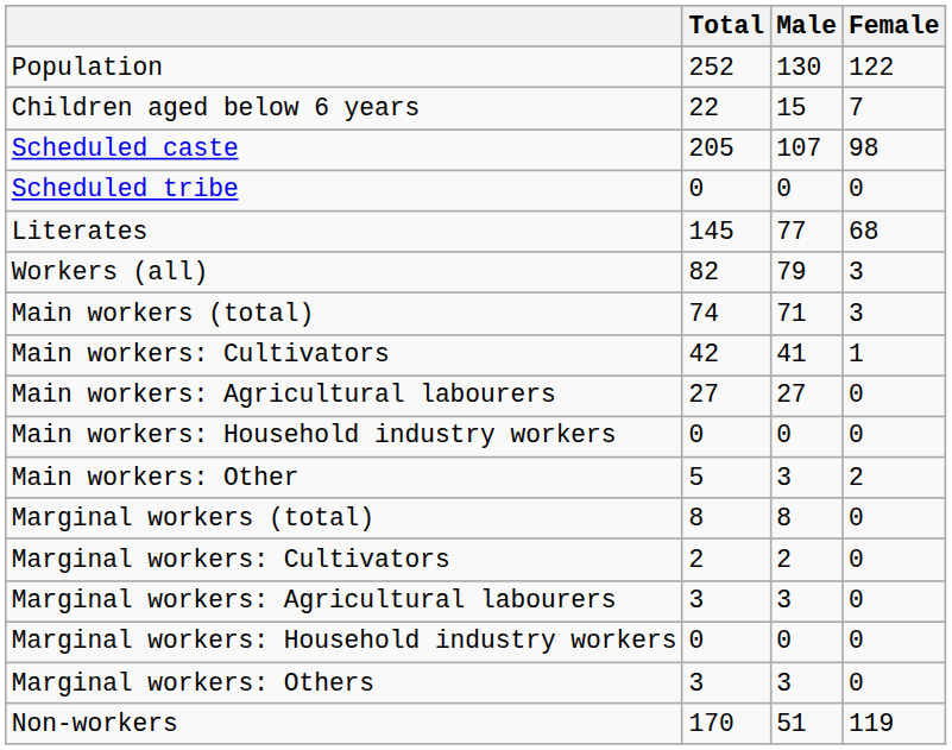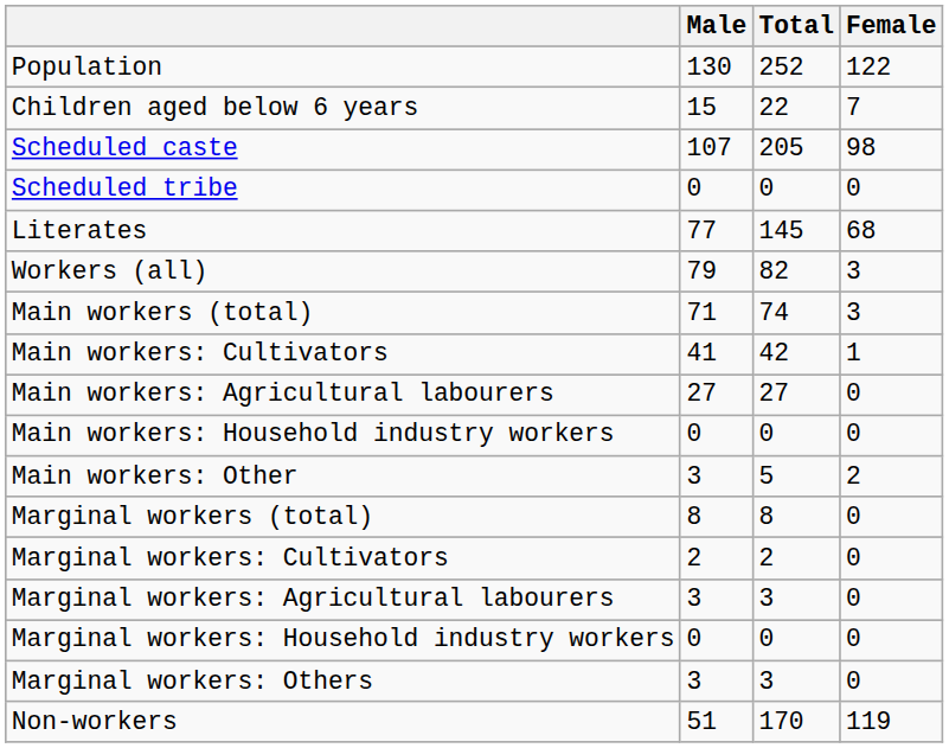 <table class="wikitable sortable">
 <tr>
 <th></th>
+<th>Male</th>
 <th>Total</th>
-<th>Male</th>
 <th>Female</th>
 </tr>
 <tr>
 <td>Population</td>
+<td>130</td>
 <td>252</td>
-<td>130</td>
 <td>122</td>
 </tr>
 <tr>
 <td>Children aged below 6 years</td>
+<td>15</td>
 <td>22</td>
-<td>15</td>
 <td>7</td>
 </tr>
 <tr>
 <td><a href='#'>Scheduled caste</a></td>
+<td>107</td>
 <td>205</td>
-<td>107</td>
 <td>98</td>
 </tr>
 <tr>
 <td><a href='#'>Scheduled tribe</a></td>
 <td>0</td>
 <td>0</td>
 <td>0</td>
 </tr>
 <tr>
 <td>Literates</td>
+<td>77</td>
 <td>145</td>
-<td>77</td>
 <td>68</td>
 </tr>
 <tr>
 <td>Workers (all)</td>
+<td>79</td>
 <td>82</td>
-<td>79</td>
 <td>3</td>
 </tr>
 <tr>
 <td>Main workers (total)</td>
+<td>71</td>
 <td>74</td>
-<td>71</td>
 <td>3</td>
 </tr>
 <tr>
 <td>Main workers: Cultivators</td>
+<td>41</td>
 <td>42</td>
-<td>41</td>
 <td>1</td>
 </tr>
 <tr>
 <td>Main workers: Agricultural labourers</td>
 <td>27</td>
 <td>27</td>
 <td>0</td>
 </tr>
 <tr>
 <td>Main workers: Household industry workers</td>
 <td>0</td>
 <td>0</td>
 <td>0</td>
 </tr>
 <tr>
 <td>Main workers: Other</td>
+<td>3</td>
 <td>5</td>
-<td>3</td>
 <td>2</td>
 </tr>
 <tr>
 <td>Marginal workers (total)</td>
 <td>8</td>
 <td>8</td>
 <td>0</td>
 </tr>
 <tr>
 <td>Marginal workers: Cultivators</td>
 <td>2</td>
 <td>2</td>
 <td>0</td>
 </tr>
 <tr>
 <td>Marginal workers: Agricultural labourers</td>
 <td>3</td>
 <td>3</td>
 <td>0</td>
 </tr>
 <tr>
 <td>Marginal workers: Household industry workers</td>
 <td>0</td>
 <td>0</td>
 <td>0</td>
 </tr>
 <tr>
 <td>Marginal workers: Others</td>
 <td>3</td>
 <td>3</td>
 <td>0</td>
 </tr>
 <tr>
 <td>Non-workers</td>
+<td>51</td>
 <td>170</td>
-<td>51</td>
 <td>119</td>
 </tr>
 </table>
